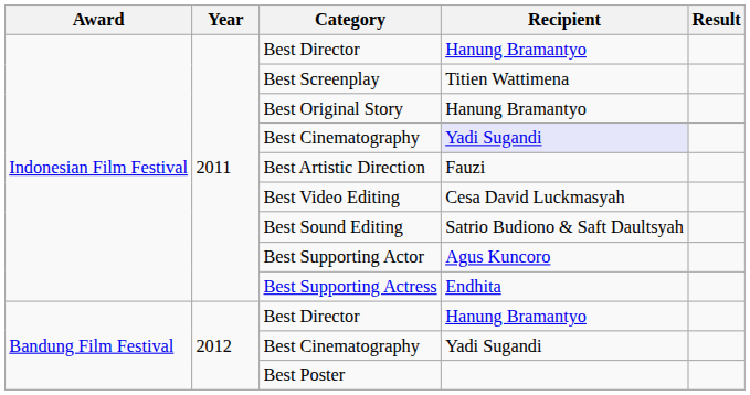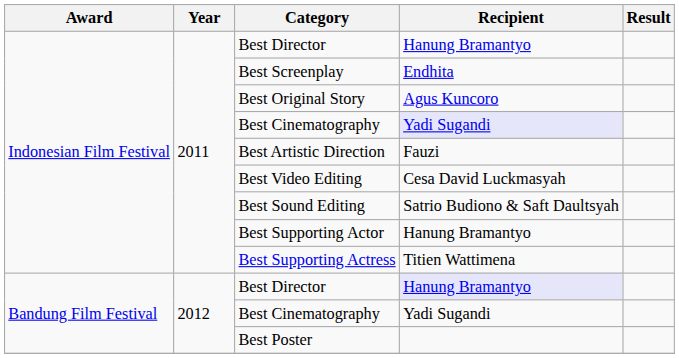 <table class="wikitable" style="font-size: 95%;">
 <tr>
 <th>Award</th>
 <th width=50>Year</th>
 <th>Category</th>
 <th>Recipient</th>
 <th>Result</th>
 </tr>
 <tr>
 <td rowspan="9"><a href='#'>Indonesian Film Festival</a></td>
 <td rowspan="9">2011</td>
 <td>Best Director</td>
 <td><a href='#'>Hanung Bramantyo</a></td>
 <td></td>
 </tr>
 <tr>
 <td>Best Screenplay</td>
-<td>Titien Wattimena</td>
+<td><a href='#'>Endhita</a></td>
 <td></td>
 </tr>
 <tr>
 <td>Best Original Story</td>
-<td>Hanung Bramantyo</td>
+<td><a href='#'>Agus Kuncoro</a></td>
 <td></td>
 </tr>
 <tr>
 <td>Best Cinematography</td>
 <td style="background: lavender;"><a href='#'>Yadi Sugandi</a></td>
 <td></td>
 </tr>
 <tr>
 <td>Best Artistic Direction</td>
 <td>Fauzi</td>
 <td></td>
 </tr>
 <tr>
 <td>Best Video Editing</td>
 <td>Cesa David Luckmasyah</td>
 <td></td>
 </tr>
 <tr>
 <td>Best Sound Editing</td>
 <td>Satrio Budiono & Saft Daultsyah</td>
 <td></td>
 </tr>
 <tr>
 <td>Best Supporting Actor</td>
-<td><a href='#'>Agus Kuncoro</a></td>
+<td>Hanung Bramantyo</td>
 <td></td>
 </tr>
 <tr>
 <td><a href='#'>Best Supporting Actress</a></td>
-<td><a href='#'>Endhita</a></td>
+<td>Titien Wattimena</td>
 <td></td>
 </tr>
 <tr>
 <td rowspan="3"><a href='#'>Bandung Film Festival</a></td>
 <td rowspan="3">2012</td>
 <td>Best Director</td>
-<td><a href='#'>Hanung Bramantyo</a></td>
+<td style="background: lavender;"><a href='#'>Hanung Bramantyo</a></td>
 <td></td>
 </tr>
 <tr>
 <td>Best Cinematography</td>
 <td>Yadi Sugandi</td>
 <td></td>
 </tr>
 <tr>
 <td>Best Poster</td>
 <td></td>
 <td></td>
 </tr>
 <tr>
 </tr>
 </table>
